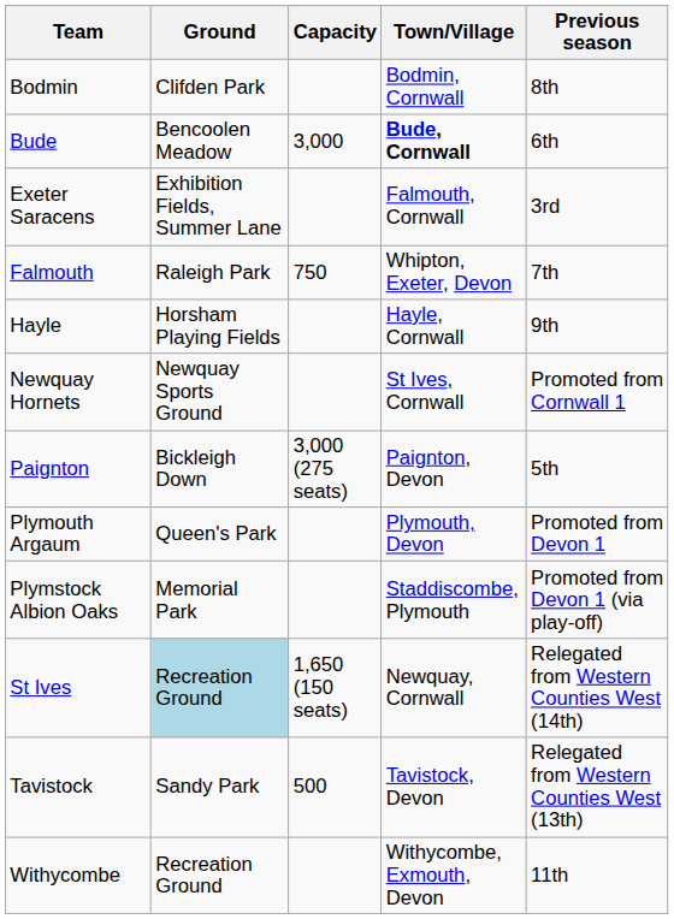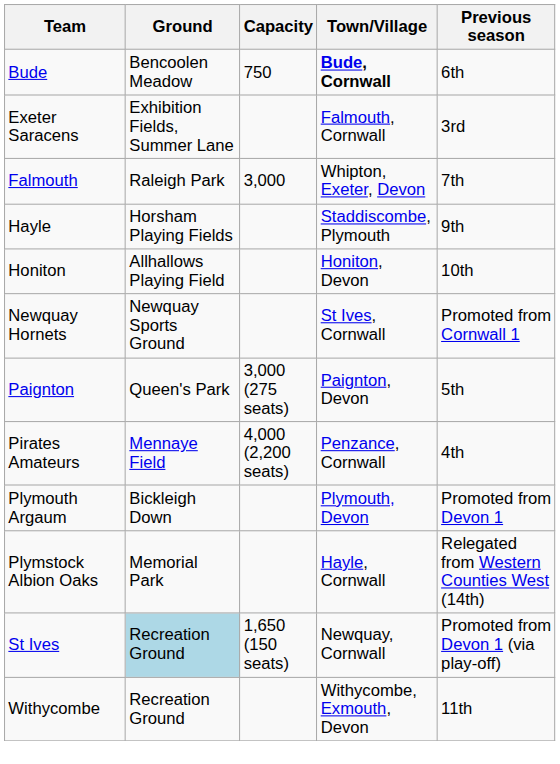 <table class="wikitable sortable" width=60%>
 <tr>
 <th width=23%>Team</th>
 <th width=22%>Ground</th>
 <th width=10%>Capacity</th>
 <th width=22%>Town/Village</th>
 <th width=33%>Previous season</th>
 </tr>
 <tr>
-<td>Bodmin</td>
-<td>Clifden Park</td>
-<td></td>
-<td><a href='#'>Bodmin</a>, <a href='#'>Cornwall</a></td>
-<td>8th</td>
-</tr>
-<tr>
 <td><a href='#'>Bude</a></td>
 <td>Bencoolen Meadow</td>
-<td>3,000</td>
+<td>750</td>
 <td><strong><a href='#'>Bude</a>, Cornwall</strong></td>
 <td>6th</td>
 </tr>
 <tr>
 <td>Exeter Saracens</td>
 <td>Exhibition Fields, Summer Lane</td>
 <td></td>
 <td><a href='#'>Falmouth</a>, Cornwall</td>
 <td>3rd</td>
 </tr>
 <tr>
 <td><a href='#'>Falmouth</a></td>
 <td>Raleigh Park</td>
-<td>750</td>
+<td>3,000</td>
 <td>Whipton, <a href='#'>Exeter</a>, <a href='#'>Devon</a></td>
 <td>7th</td>
 </tr>
 <tr>
 <td>Hayle</td>
 <td>Horsham Playing Fields</td>
 <td></td>
-<td><a href='#'>Hayle</a>, Cornwall</td>
+<td><a href='#'>Staddiscombe</a>, Plymouth</td>
 <td>9th</td>
+</tr>
+<tr>
+<td>Honiton</td>
+<td>Allhallows Playing Field</td>
+<td></td>
+<td><a href='#'>Honiton</a>, Devon</td>
+<td>10th</td>
 </tr>
 <tr>
 <td>Newquay Hornets</td>
 <td>Newquay Sports Ground</td>
 <td></td>
 <td><a href='#'>St Ives</a>, Cornwall</td>
 <td>Promoted from <a href='#'>Cornwall 1</a></td>
 </tr>
 <tr>
 <td><a href='#'>Paignton</a></td>
-<td>Bickleigh Down</td>
+<td>Queen's Park</td>
 <td>3,000 (275 seats)</td>
 <td><a href='#'>Paignton</a>, Devon</td>
 <td>5th</td>
 </tr>
 <tr>
+<td>Pirates Amateurs</td>
+<td><a href='#'>Mennaye Field</a></td>
+<td>4,000 (2,200 seats)</td>
+<td><a href='#'>Penzance</a>, Cornwall</td>
+<td>4th</td>
+</tr>
+<tr>
 <td>Plymouth Argaum</td>
-<td>Queen's Park</td>
+<td>Bickleigh Down</td>
 <td></td>
 <td><a href='#'>Plymouth, Devon</a></td>
 <td>Promoted from <a href='#'>Devon 1</a></td>
 </tr>
 <tr>
 <td>Plymstock Albion Oaks</td>
 <td>Memorial Park</td>
 <td></td>
-<td><a href='#'>Staddiscombe</a>, Plymouth</td>
-<td>Promoted from <a href='#'>Devon 1</a> (via play-off)</td>
+<td><a href='#'>Hayle</a>, Cornwall</td>
+<td>Relegated from <a href='#'>Western Counties West</a> (14th)</td>
 </tr>
 <tr>
 <td><a href='#'>St Ives</a></td>
 <td style="background: lightblue;">Recreation Ground</td>
 <td>1,650 (150 seats)</td>
 <td>Newquay, Cornwall</td>
-<td>Relegated from <a href='#'>Western Counties West</a> (14th)</td>
-</tr>
-<tr>
-<td>Tavistock</td>
-<td>Sandy Park</td>
-<td>500</td>
-<td><a href='#'>Tavistock</a>, Devon</td>
-<td>Relegated from <a href='#'>Western Counties West</a> (13th)</td>
+<td>Promoted from <a href='#'>Devon 1</a> (via play-off)</td>
 </tr>
 <tr>
 <td>Withycombe</td>
 <td>Recreation Ground</td>
 <td></td>
 <td>Withycombe, <a href='#'>Exmouth</a>, Devon</td>
 <td>11th</td>
 </tr>
 </table>
